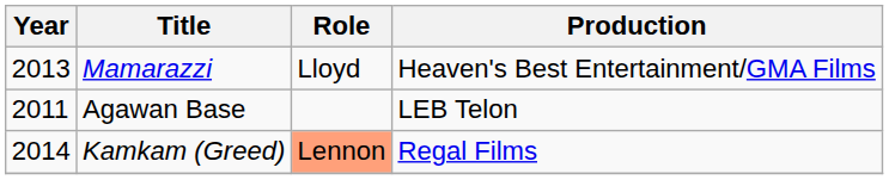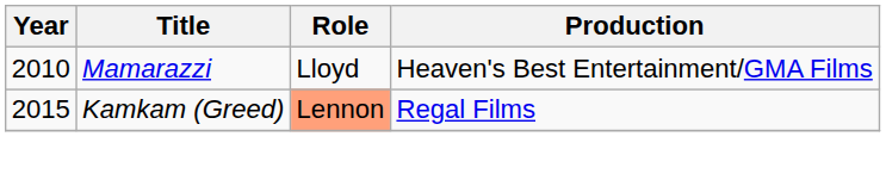 <table class="wikitable">
 <tr>
 <th>Year</th>
 <th>Title</th>
 <th>Role</th>
 <th>Production</th>
 </tr>
 <tr>
-<td>2013</td>
+<td>2010</td>
 <td><em><a href='#'>Mamarazzi</a></em></td>
 <td>Lloyd</td>
 <td>Heaven's Best Entertainment/<a href='#'>GMA Films</a></td>
 </tr>
 <tr>
-<td>2011</td>
-<td>Agawan Base</td>
-<td></td>
-<td>LEB Telon</td>
-</tr>
-<tr>
-<td>2014</td>
+<td>2015</td>
 <td><em>Kamkam (Greed)</em></td>
 <td style="background: lightsalmon;">Lennon</td>
 <td><a href='#'>Regal Films</a></td>
 </tr>
 <tr>
 </tr>
 </table>
